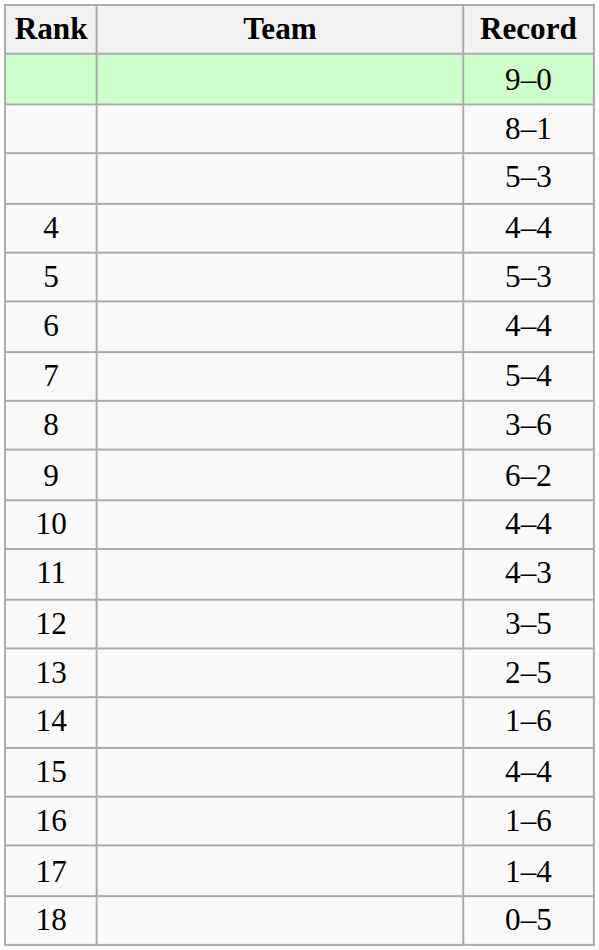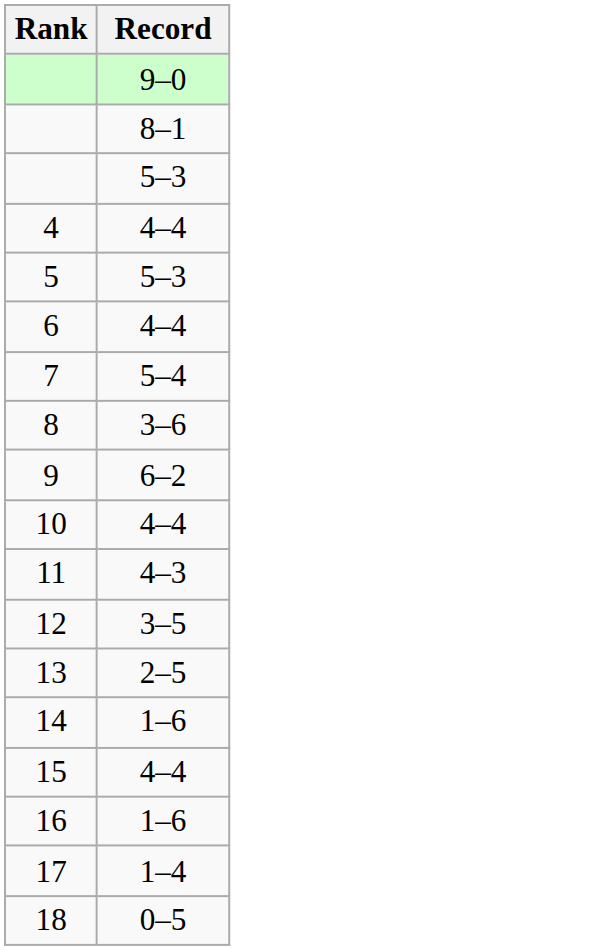 <table class="wikitable" style="text-align: center;">
 <tr>
 <th width=40>Rank</th>
-<th width=180>Team</th>
 <th width=60>Record</th>
 </tr>
 <tr bgcolor="#ccffcc">
 <td></td>
-<td align=left></td>
 <td>9–0</td>
 </tr>
 <tr>
 <td></td>
-<td align=left></td>
 <td>8–1</td>
 </tr>
 <tr>
 <td></td>
-<td align=left></td>
 <td>5–3</td>
 </tr>
 <tr>
 <td>4</td>
-<td align=left></td>
 <td>4–4</td>
 </tr>
 <tr>
 <td>5</td>
-<td align=left></td>
 <td>5–3</td>
 </tr>
 <tr>
 <td>6</td>
-<td align=left></td>
 <td>4–4</td>
 </tr>
 <tr>
 <td>7</td>
-<td align=left></td>
 <td>5–4</td>
 </tr>
 <tr>
 <td>8</td>
-<td align=left></td>
 <td>3–6</td>
 </tr>
 <tr>
 <td>9</td>
-<td align=left></td>
 <td>6–2</td>
 </tr>
 <tr>
 <td>10</td>
-<td align=left></td>
 <td>4–4</td>
 </tr>
 <tr>
 <td>11</td>
-<td align=left></td>
 <td>4–3</td>
 </tr>
 <tr>
 <td>12</td>
-<td align=left></td>
 <td>3–5</td>
 </tr>
 <tr>
 <td>13</td>
-<td align=left></td>
 <td>2–5</td>
 </tr>
 <tr>
 <td>14</td>
-<td align=left></td>
 <td>1–6</td>
 </tr>
 <tr>
 <td>15</td>
-<td align=left></td>
 <td>4–4</td>
 </tr>
 <tr>
 <td>16</td>
-<td align=left></td>
 <td>1–6</td>
 </tr>
 <tr>
 <td>17</td>
-<td align=left></td>
 <td>1–4</td>
 </tr>
 <tr>
 <td>18</td>
-<td align=left></td>
 <td>0–5</td>
 </tr>
 </table>
